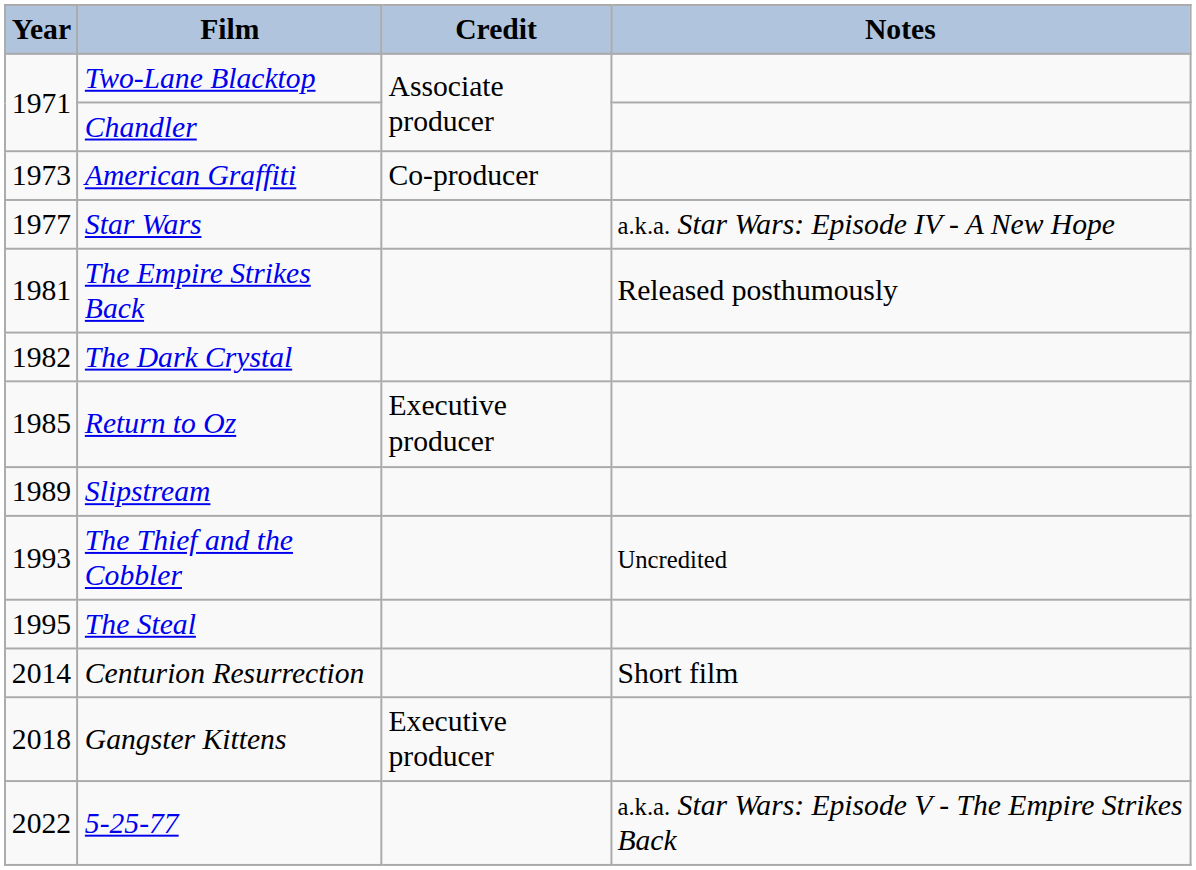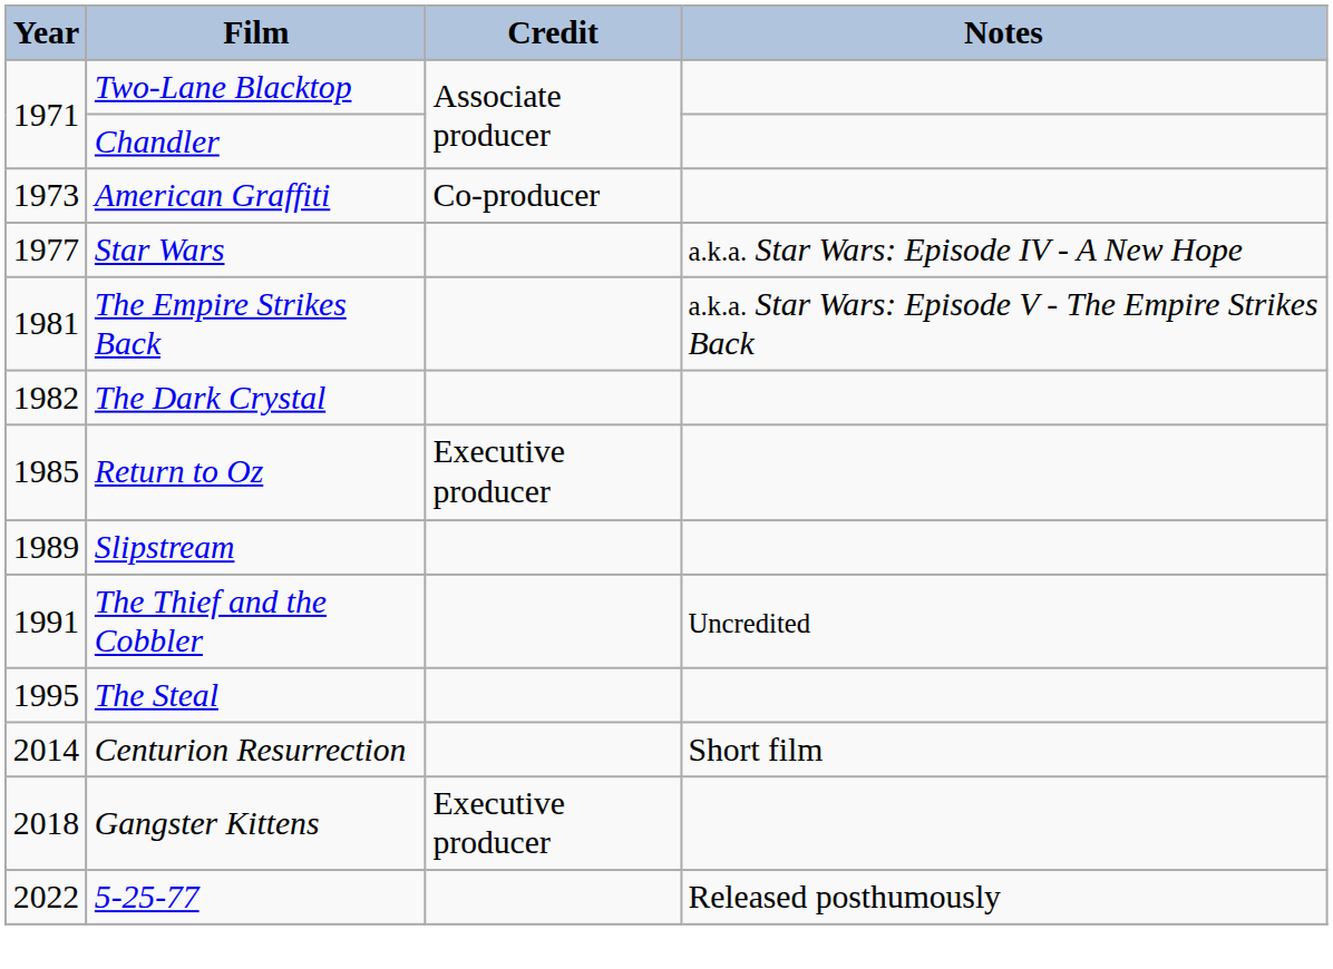 <table class="wikitable" style="font-size:95%;">
 <tr>
 <th style="background:#B0C4DE;">Year</th>
 <th style="background:#B0C4DE;">Film</th>
 <th style="background:#B0C4DE;">Credit</th>
 <th style="background:#B0C4DE;">Notes</th>
 </tr>
 <tr>
 <td rowspan="2">1971</td>
 <td><em><a href='#'>Two-Lane Blacktop</a></em></td>
 <td rowspan="2">Associate producer</td>
 <td></td>
 </tr>
 <tr>
 <td><em><a href='#'>Chandler</a></em></td>
 <td></td>
 </tr>
 <tr>
 <td>1973</td>
 <td><em><a href='#'>American Graffiti</a></em></td>
 <td>Co-producer</td>
 <td></td>
 </tr>
 <tr>
 <td>1977</td>
 <td><em><a href='#'>Star Wars</a></em></td>
 <td></td>
 <td><small>a.k.a.</small> <em>Star Wars: Episode IV - A New Hope</em></td>
 </tr>
 <tr>
 <td>1981</td>
 <td><em><a href='#'>The Empire Strikes Back</a></em></td>
 <td></td>
-<td>Released posthumously</td>
+<td><small>a.k.a.</small> <em>Star Wars: Episode V - The Empire Strikes Back</em></td>
 </tr>
 <tr>
 <td>1982</td>
 <td><em><a href='#'>The Dark Crystal</a></em></td>
 <td></td>
 <td></td>
 </tr>
 <tr>
 <td>1985</td>
 <td><em><a href='#'>Return to Oz</a></em></td>
 <td>Executive producer</td>
 <td></td>
 </tr>
 <tr>
 <td>1989</td>
 <td><em><a href='#'>Slipstream</a></em></td>
 <td></td>
 <td></td>
 </tr>
 <tr>
-<td>1993</td>
+<td>1991</td>
 <td><em><a href='#'>The Thief and the Cobbler</a></em></td>
 <td></td>
 <td><small>Uncredited</small></td>
 </tr>
 <tr>
 <td>1995</td>
 <td><em><a href='#'>The Steal</a></em></td>
 <td></td>
 <td></td>
 </tr>
 <tr>
 <td>2014</td>
 <td><em>Centurion Resurrection</em></td>
 <td></td>
 <td>Short film</td>
 </tr>
 <tr>
 <td>2018</td>
 <td><em>Gangster Kittens</em></td>
 <td>Executive producer</td>
 <td></td>
 </tr>
 <tr>
 <td>2022</td>
 <td><em><a href='#'>5-25-77</a></em></td>
 <td></td>
-<td><small>a.k.a.</small> <em>Star Wars: Episode V - The Empire Strikes Back</em></td>
+<td>Released posthumously</td>
 </tr>
 </table>
